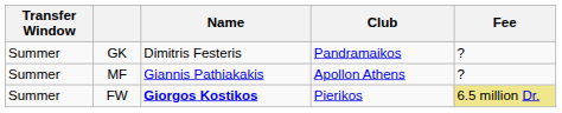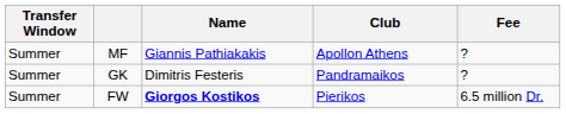 <table class="wikitable plainrowheaders">
 <tr>
 <th scope="col" style="width:6em;">Transfer Window</th>
 <th scope="col" style="width:3em;"></th>
 <th scope="col" style="width:12em;">Name</th>
 <th scope="col" style="width:10em;">Club</th>
 <th scope="col" style="width:7em;">Fee</th>
 </tr>
 <tr>
 <td>Summer</td>
+<td align="center">MF</td>
+<td> <a href='#'>Giannis Pathiakakis</a></td>
+<td> <a href='#'>Apollon Athens</a></td>
+<td>?</td>
+</tr>
+<tr>
+<td>Summer</td>
 <td align="center">GK</td>
 <td> Dimitris Festeris</td>
 <td> <a href='#'>Pandramaikos</a></td>
 <td>?</td>
 </tr>
 <tr>
 <td>Summer</td>
-<td align="center">MF</td>
-<td> <a href='#'>Giannis Pathiakakis</a></td>
-<td> <a href='#'>Apollon Athens</a></td>
-<td>?</td>
-</tr>
-<tr>
-<td>Summer</td>
 <td align="center">FW</td>
 <td><strong> <a href='#'>Giorgos Kostikos</a></strong></td>
 <td> <a href='#'>Pierikos</a></td>
-<td style="background: khaki;">6.5 million <a href='#'>Dr.</a></td>
+<td>6.5 million <a href='#'>Dr.</a></td>
 </tr>
 </table>
